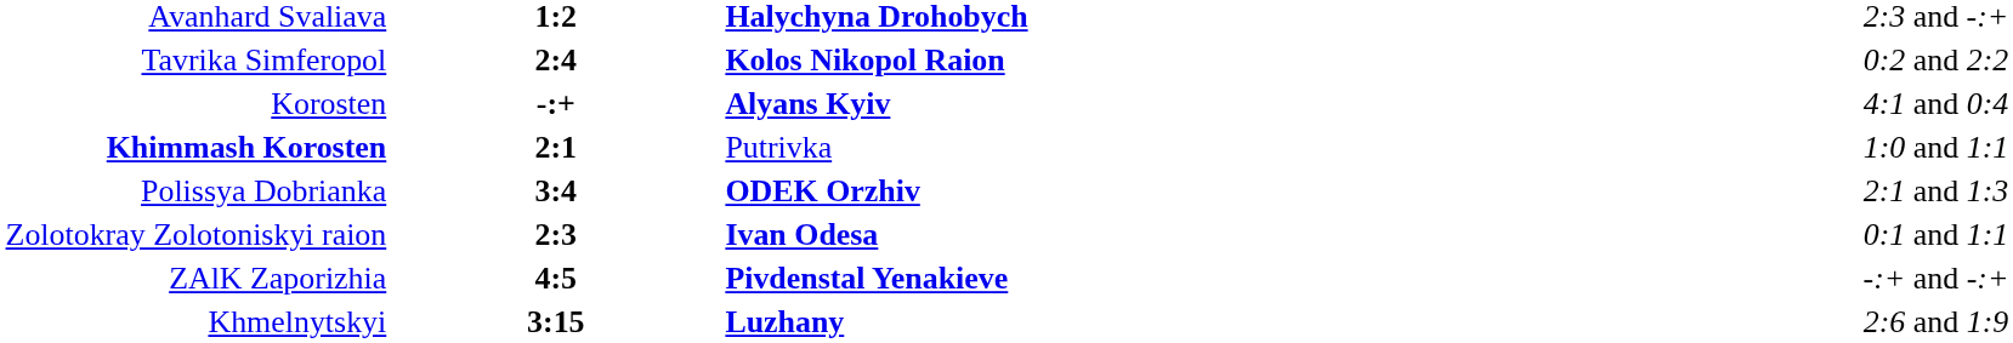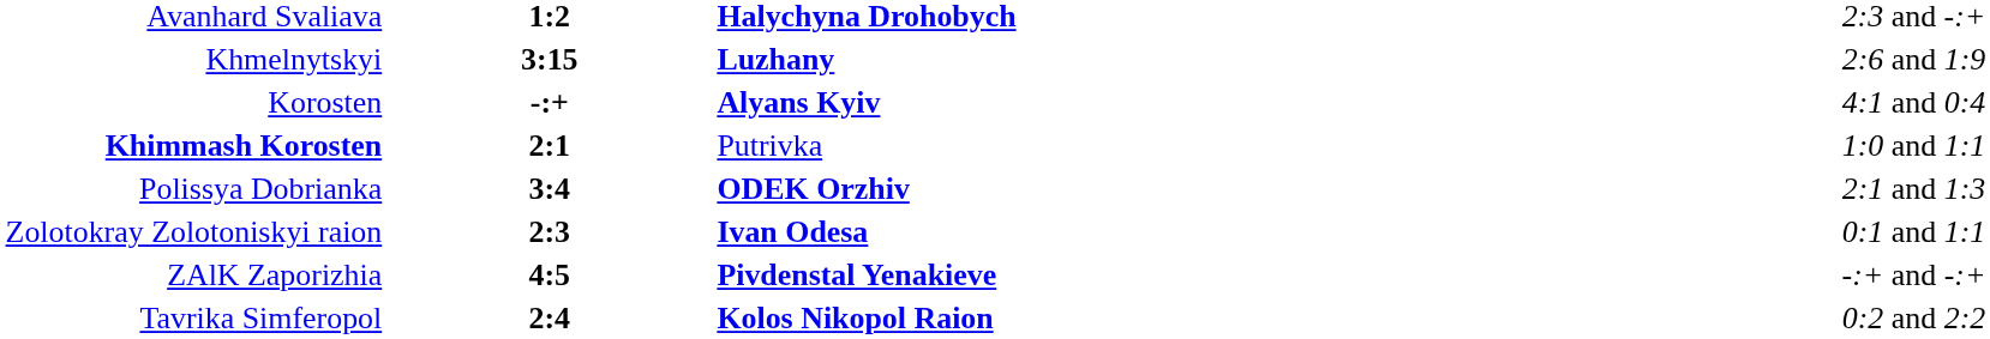 <table width=100% cellspacing=1>
 <tr>
 <th width=20%></th>
 <th width=12%></th>
 <th width=20%></th>
 <th></th>
 </tr>
 <tr style=font-size:90%>
 <td align=right><a href='#'>Avanhard Svaliava</a></td>
 <td align=center><strong>1:2</strong></td>
 <td><strong><a href='#'>Halychyna Drohobych</a></strong></td>
 <td align=center><em>2:3</em> and <em>-:+</em></td>
 </tr>
 <tr style=font-size:90%>
-<td align=right><a href='#'>Tavrika Simferopol</a></td>
-<td align=center><strong>2:4</strong></td>
-<td><strong><a href='#'>Kolos Nikopol Raion</a></strong></td>
-<td align=center><em>0:2</em> and <em>2:2</em></td>
+<td align=right><a href='#'>Khmelnytskyi</a></td>
+<td align=center><strong>3:15</strong></td>
+<td><strong><a href='#'>Luzhany</a></strong></td>
+<td align=center><em>2:6</em> and <em>1:9</em></td>
 </tr>
 <tr style=font-size:90%>
 <td align=right><a href='#'>Korosten</a></td>
 <td align=center><strong>-:+</strong></td>
 <td><strong><a href='#'>Alyans Kyiv</a></strong></td>
 <td align=center><em>4:1</em> and <em>0:4</em></td>
 </tr>
 <tr style=font-size:90%>
 <td align=right><strong><a href='#'>Khimmash Korosten</a></strong></td>
 <td align=center><strong>2:1</strong></td>
 <td><a href='#'>Putrivka</a></td>
 <td align=center><em>1:0</em> and <em>1:1</em></td>
 </tr>
 <tr style=font-size:90%>
 <td align=right><a href='#'>Polissya Dobrianka</a></td>
 <td align=center><strong>3:4</strong></td>
 <td><strong><a href='#'>ODEK Orzhiv</a></strong></td>
 <td align=center><em>2:1</em> and <em>1:3</em></td>
 </tr>
 <tr style=font-size:90%>
 <td align=right><a href='#'>Zolotokray Zolotoniskyi raion</a></td>
 <td align=center><strong>2:3</strong></td>
 <td><strong><a href='#'>Ivan Odesa</a></strong></td>
 <td align=center><em>0:1</em> and <em>1:1</em></td>
 </tr>
 <tr style=font-size:90%>
 <td align=right><a href='#'>ZAlK Zaporizhia</a></td>
 <td align=center><strong>4:5</strong></td>
 <td><strong><a href='#'>Pivdenstal Yenakieve</a></strong></td>
 <td align=center><em>-:+</em> and <em>-:+</em></td>
 </tr>
 <tr style=font-size:90%>
-<td align=right><a href='#'>Khmelnytskyi</a></td>
-<td align=center><strong>3:15</strong></td>
-<td><strong><a href='#'>Luzhany</a></strong></td>
-<td align=center><em>2:6</em> and <em>1:9</em></td>
+<td align=right><a href='#'>Tavrika Simferopol</a></td>
+<td align=center><strong>2:4</strong></td>
+<td><strong><a href='#'>Kolos Nikopol Raion</a></strong></td>
+<td align=center><em>0:2</em> and <em>2:2</em></td>
 </tr>
 </table>
